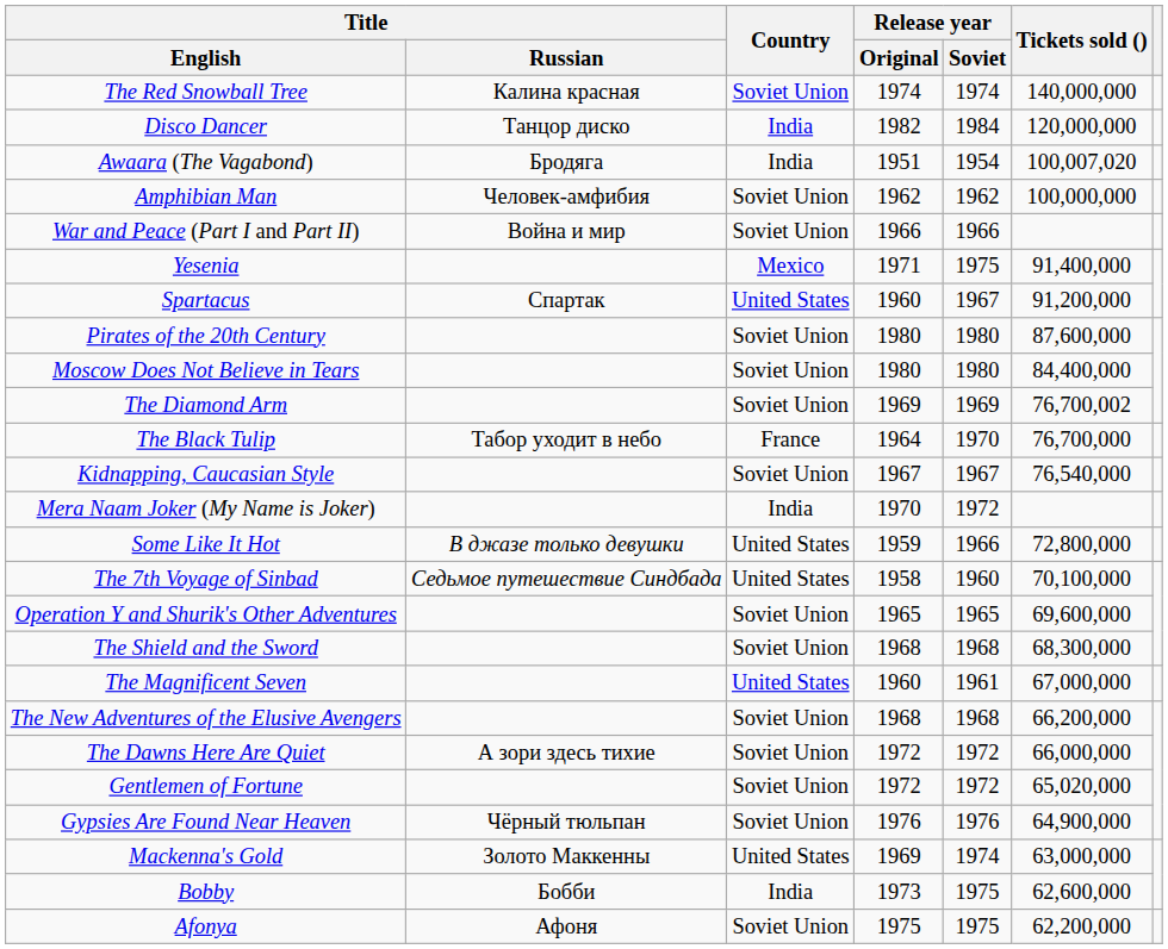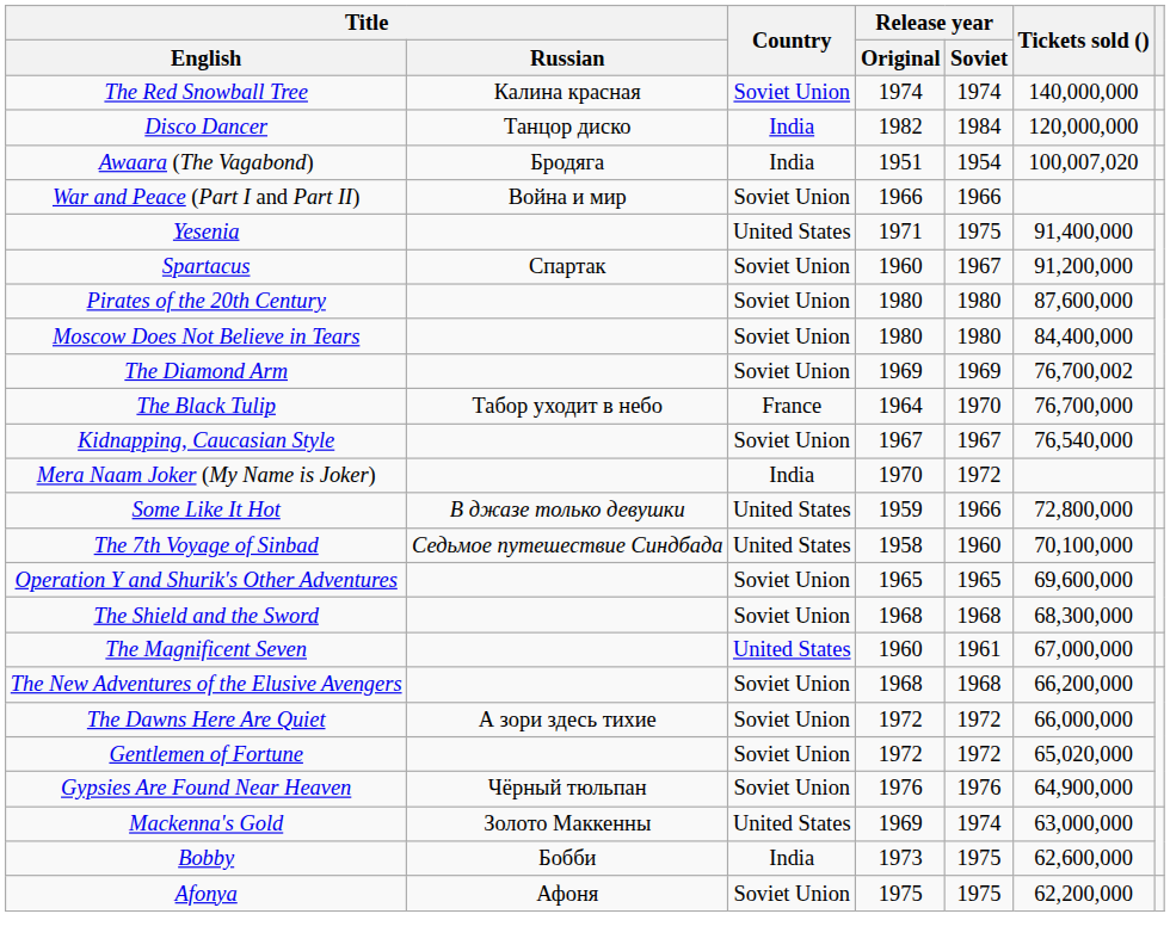 <table class="wikitable sortable" style="text-align:center">
 <tr>
 <th colspan="2">Title</th>
 <th rowspan="2">Country</th>
 <th colspan="2">Release year</th>
 <th rowspan="2">Tickets sold ()</th>
 <th rowspan="2" class="unsortable"></th>
 </tr>
 <tr>
 <th>English</th>
 <th>Russian</th>
 <th>Original</th>
 <th>Soviet</th>
 </tr>
 <tr>
 <td><em><a href='#'>The Red Snowball Tree</a></em></td>
 <td>Калина красная</td>
 <td><a href='#'>Soviet Union</a></td>
 <td>1974</td>
 <td style="text-align:center;">1974</td>
 <td>140,000,000</td>
 <td></td>
 </tr>
 <tr>
 <td><em><a href='#'>Disco Dancer</a></em></td>
 <td>Танцор диско</td>
 <td><a href='#'>India</a></td>
 <td>1982</td>
 <td style="text-align:center;">1984</td>
 <td>120,000,000</td>
 <td></td>
 </tr>
 <tr>
 <td><em><a href='#'>Awaara</a></em> (<em>The Vagabond</em>)</td>
 <td>Бродяга</td>
 <td>India</td>
 <td>1951</td>
 <td style="text-align:center;">1954</td>
 <td>100,007,020</td>
 <td></td>
 </tr>
 <tr>
-<td><em><a href='#'>Amphibian Man</a></em></td>
-<td>Человек-амфибия</td>
-<td>Soviet Union</td>
-<td>1962</td>
-<td style="text-align:center;">1962</td>
-<td>100,000,000</td>
-<td></td>
-</tr>
-<tr>
 <td><a href='#'><em>War and Peace</em></a> (<em>Part I</em> and <em>Part II</em>)</td>
 <td>Война и мир</td>
 <td>Soviet Union</td>
 <td>1966</td>
 <td style="text-align:center;">1966</td>
 <td></td>
 <td></td>
 </tr>
 <tr>
 <td><em><a href='#'>Yesenia</a></em></td>
 <td></td>
-<td><a href='#'>Mexico</a></td>
+<td>United States</td>
 <td>1971</td>
 <td style="text-align:center;">1975</td>
 <td>91,400,000</td>
 <td rowspan="2"></td>
 </tr>
 <tr>
 <td><em><a href='#'>Spartacus</a></em></td>
 <td>Спартак</td>
-<td><a href='#'>United States</a></td>
+<td>Soviet Union</td>
 <td>1960</td>
 <td>1967</td>
 <td>91,200,000</td>
 </tr>
 <tr>
 <td><em><a href='#'>Pirates of the 20th Century</a></em></td>
 <td></td>
 <td>Soviet Union</td>
 <td>1980</td>
 <td style="text-align:center;">1980</td>
 <td>87,600,000</td>
 <td rowspan="3"></td>
 </tr>
 <tr>
 <td><em><a href='#'>Moscow Does Not Believe in Tears</a></em></td>
 <td></td>
 <td>Soviet Union</td>
 <td>1980</td>
 <td style="text-align:center;">1980</td>
 <td>84,400,000</td>
 </tr>
 <tr>
 <td><em><a href='#'>The Diamond Arm</a></em></td>
 <td></td>
 <td>Soviet Union</td>
 <td>1969</td>
 <td style="text-align:center;">1969</td>
 <td>76,700,002</td>
 </tr>
 <tr>
 <td><a href='#'><em>The Black Tulip</em></a></td>
 <td>Табор уходит в небо</td>
 <td>France</td>
 <td>1964</td>
 <td>1970</td>
 <td>76,700,000</td>
 <td></td>
 </tr>
 <tr>
 <td><em><a href='#'>Kidnapping, Caucasian Style</a></em></td>
 <td></td>
 <td>Soviet Union</td>
 <td>1967</td>
 <td style="text-align:center;">1967</td>
 <td>76,540,000</td>
 <td></td>
 </tr>
 <tr>
 <td><em><a href='#'>Mera Naam Joker</a></em> (<em>My Name is Joker</em>)</td>
 <td></td>
 <td>India</td>
 <td>1970</td>
 <td style="text-align:center;">1972</td>
 <td></td>
 <td></td>
 </tr>
 <tr>
 <td><em><a href='#'>Some Like It Hot</a></em></td>
 <td><em>В джазе только девушки</em></td>
 <td>United States</td>
 <td>1959</td>
 <td>1966</td>
 <td>72,800,000</td>
 <td></td>
 </tr>
 <tr>
 <td><em><a href='#'>The 7th Voyage of Sinbad</a></em></td>
 <td><em>Седьмое путешествие Синдбада</em></td>
 <td>United States</td>
 <td>1958</td>
 <td>1960</td>
 <td>70,100,000</td>
 <td rowspan="3"></td>
 </tr>
 <tr>
 <td><em><a href='#'>Operation Y and Shurik's Other Adventures</a></em></td>
 <td></td>
 <td>Soviet Union</td>
 <td>1965</td>
 <td>1965</td>
 <td>69,600,000</td>
 </tr>
 <tr>
 <td><em><a href='#'>The Shield and the Sword</a></em></td>
 <td></td>
 <td>Soviet Union</td>
 <td>1968</td>
 <td>1968</td>
 <td>68,300,000</td>
 </tr>
 <tr>
 <td><em><a href='#'>The Magnificent Seven</a></em></td>
 <td></td>
 <td><a href='#'>United States</a></td>
 <td>1960</td>
 <td>1961</td>
 <td>67,000,000</td>
 <td></td>
 </tr>
 <tr>
 <td><em><a href='#'>The New Adventures of the Elusive Avengers</a></em></td>
 <td></td>
 <td>Soviet Union</td>
 <td>1968</td>
 <td>1968</td>
 <td>66,200,000</td>
 <td rowspan="4"></td>
 </tr>
 <tr>
 <td><em><a href='#'>The Dawns Here Are Quiet</a></em></td>
 <td>А зори здесь тихие</td>
 <td>Soviet Union</td>
 <td>1972</td>
 <td>1972</td>
 <td>66,000,000</td>
 </tr>
 <tr>
 <td><em><a href='#'>Gentlemen of Fortune</a></em></td>
 <td></td>
 <td>Soviet Union</td>
 <td>1972</td>
 <td>1972</td>
 <td>65,020,000</td>
 </tr>
 <tr>
 <td><em><a href='#'>Gypsies Are Found Near Heaven</a></em></td>
 <td>Чёрный тюльпан</td>
 <td>Soviet Union</td>
 <td>1976</td>
 <td>1976</td>
 <td>64,900,000</td>
 </tr>
 <tr>
 <td><em><a href='#'>Mackenna's Gold</a></em></td>
 <td>Золото Маккенны</td>
 <td>United States</td>
 <td>1969</td>
 <td>1974</td>
 <td>63,000,000</td>
 <td rowspan="2"></td>
 </tr>
 <tr>
 <td><em><a href='#'>Bobby</a></em></td>
 <td>Бобби</td>
 <td>India</td>
 <td>1973</td>
 <td>1975</td>
 <td>62,600,000</td>
 </tr>
 <tr>
 <td><em><a href='#'>Afonya</a></em></td>
 <td>Афоня</td>
 <td>Soviet Union</td>
 <td>1975</td>
 <td>1975</td>
 <td>62,200,000</td>
 <td></td>
 </tr>
 </table>
